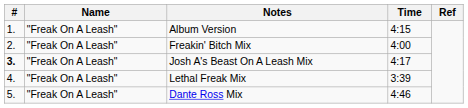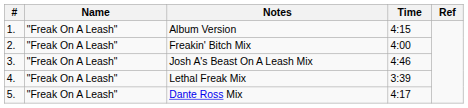 <table class="wikitable center" style="margin-top: 0; width:80%">
 <tr>
 <th align="left">#</th>
 <th align="left">Name</th>
 <th align="left">Notes</th>
 <th align="left">Time</th>
 <th align="left">Ref</th>
 </tr>
 <tr>
 <td>1.</td>
 <td>"Freak On A Leash"</td>
 <td>Album Version</td>
 <td>4:15</td>
 <td rowspan="5"></td>
 </tr>
 <tr>
 <td>2.</td>
 <td>"Freak On A Leash"</td>
 <td>Freakin' Bitch Mix</td>
 <td>4:00</td>
 </tr>
 <tr>
-<td><strong>3.</strong></td>
+<td>3.</td>
 <td>"Freak On A Leash"</td>
 <td>Josh A's Beast On A Leash Mix</td>
-<td>4:17</td>
+<td>4:46</td>
 </tr>
 <tr>
 <td>4.</td>
 <td>"Freak On A Leash"</td>
 <td>Lethal Freak Mix</td>
 <td>3:39</td>
 </tr>
 <tr>
 <td>5.</td>
 <td>"Freak On A Leash"</td>
 <td><a href='#'>Dante Ross</a> Mix</td>
-<td>4:46</td>
+<td>4:17</td>
 </tr>
 </table>
